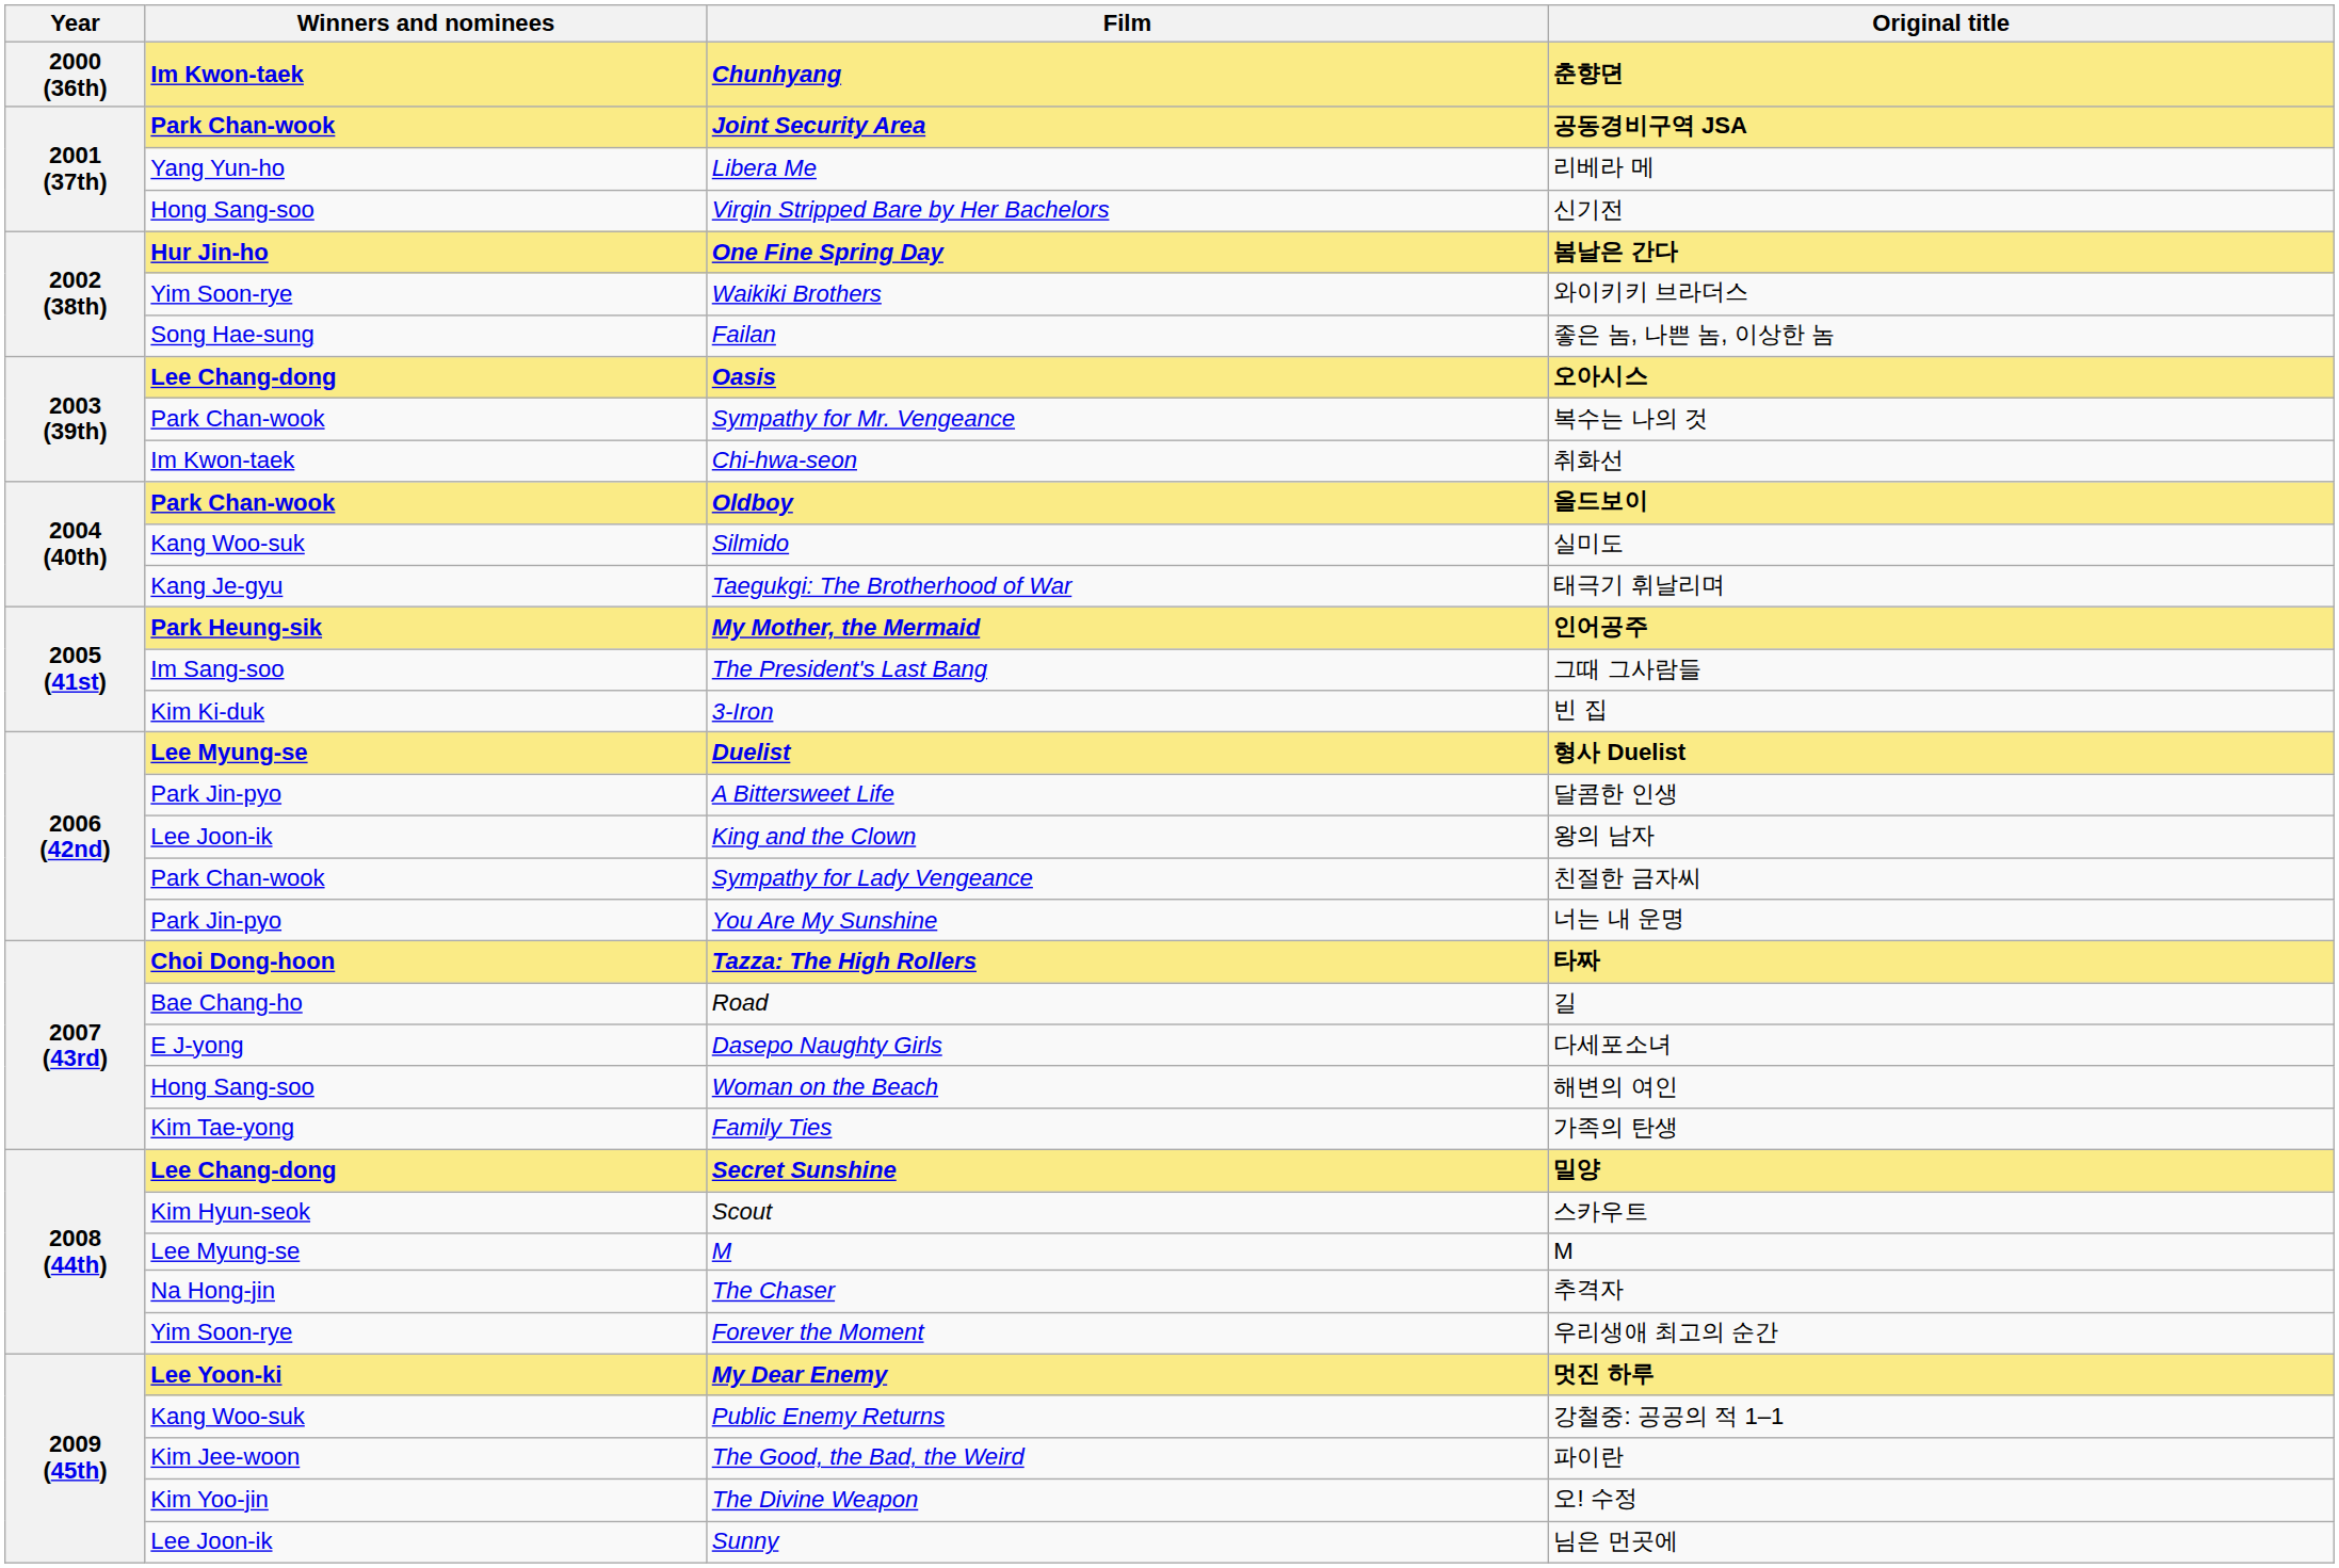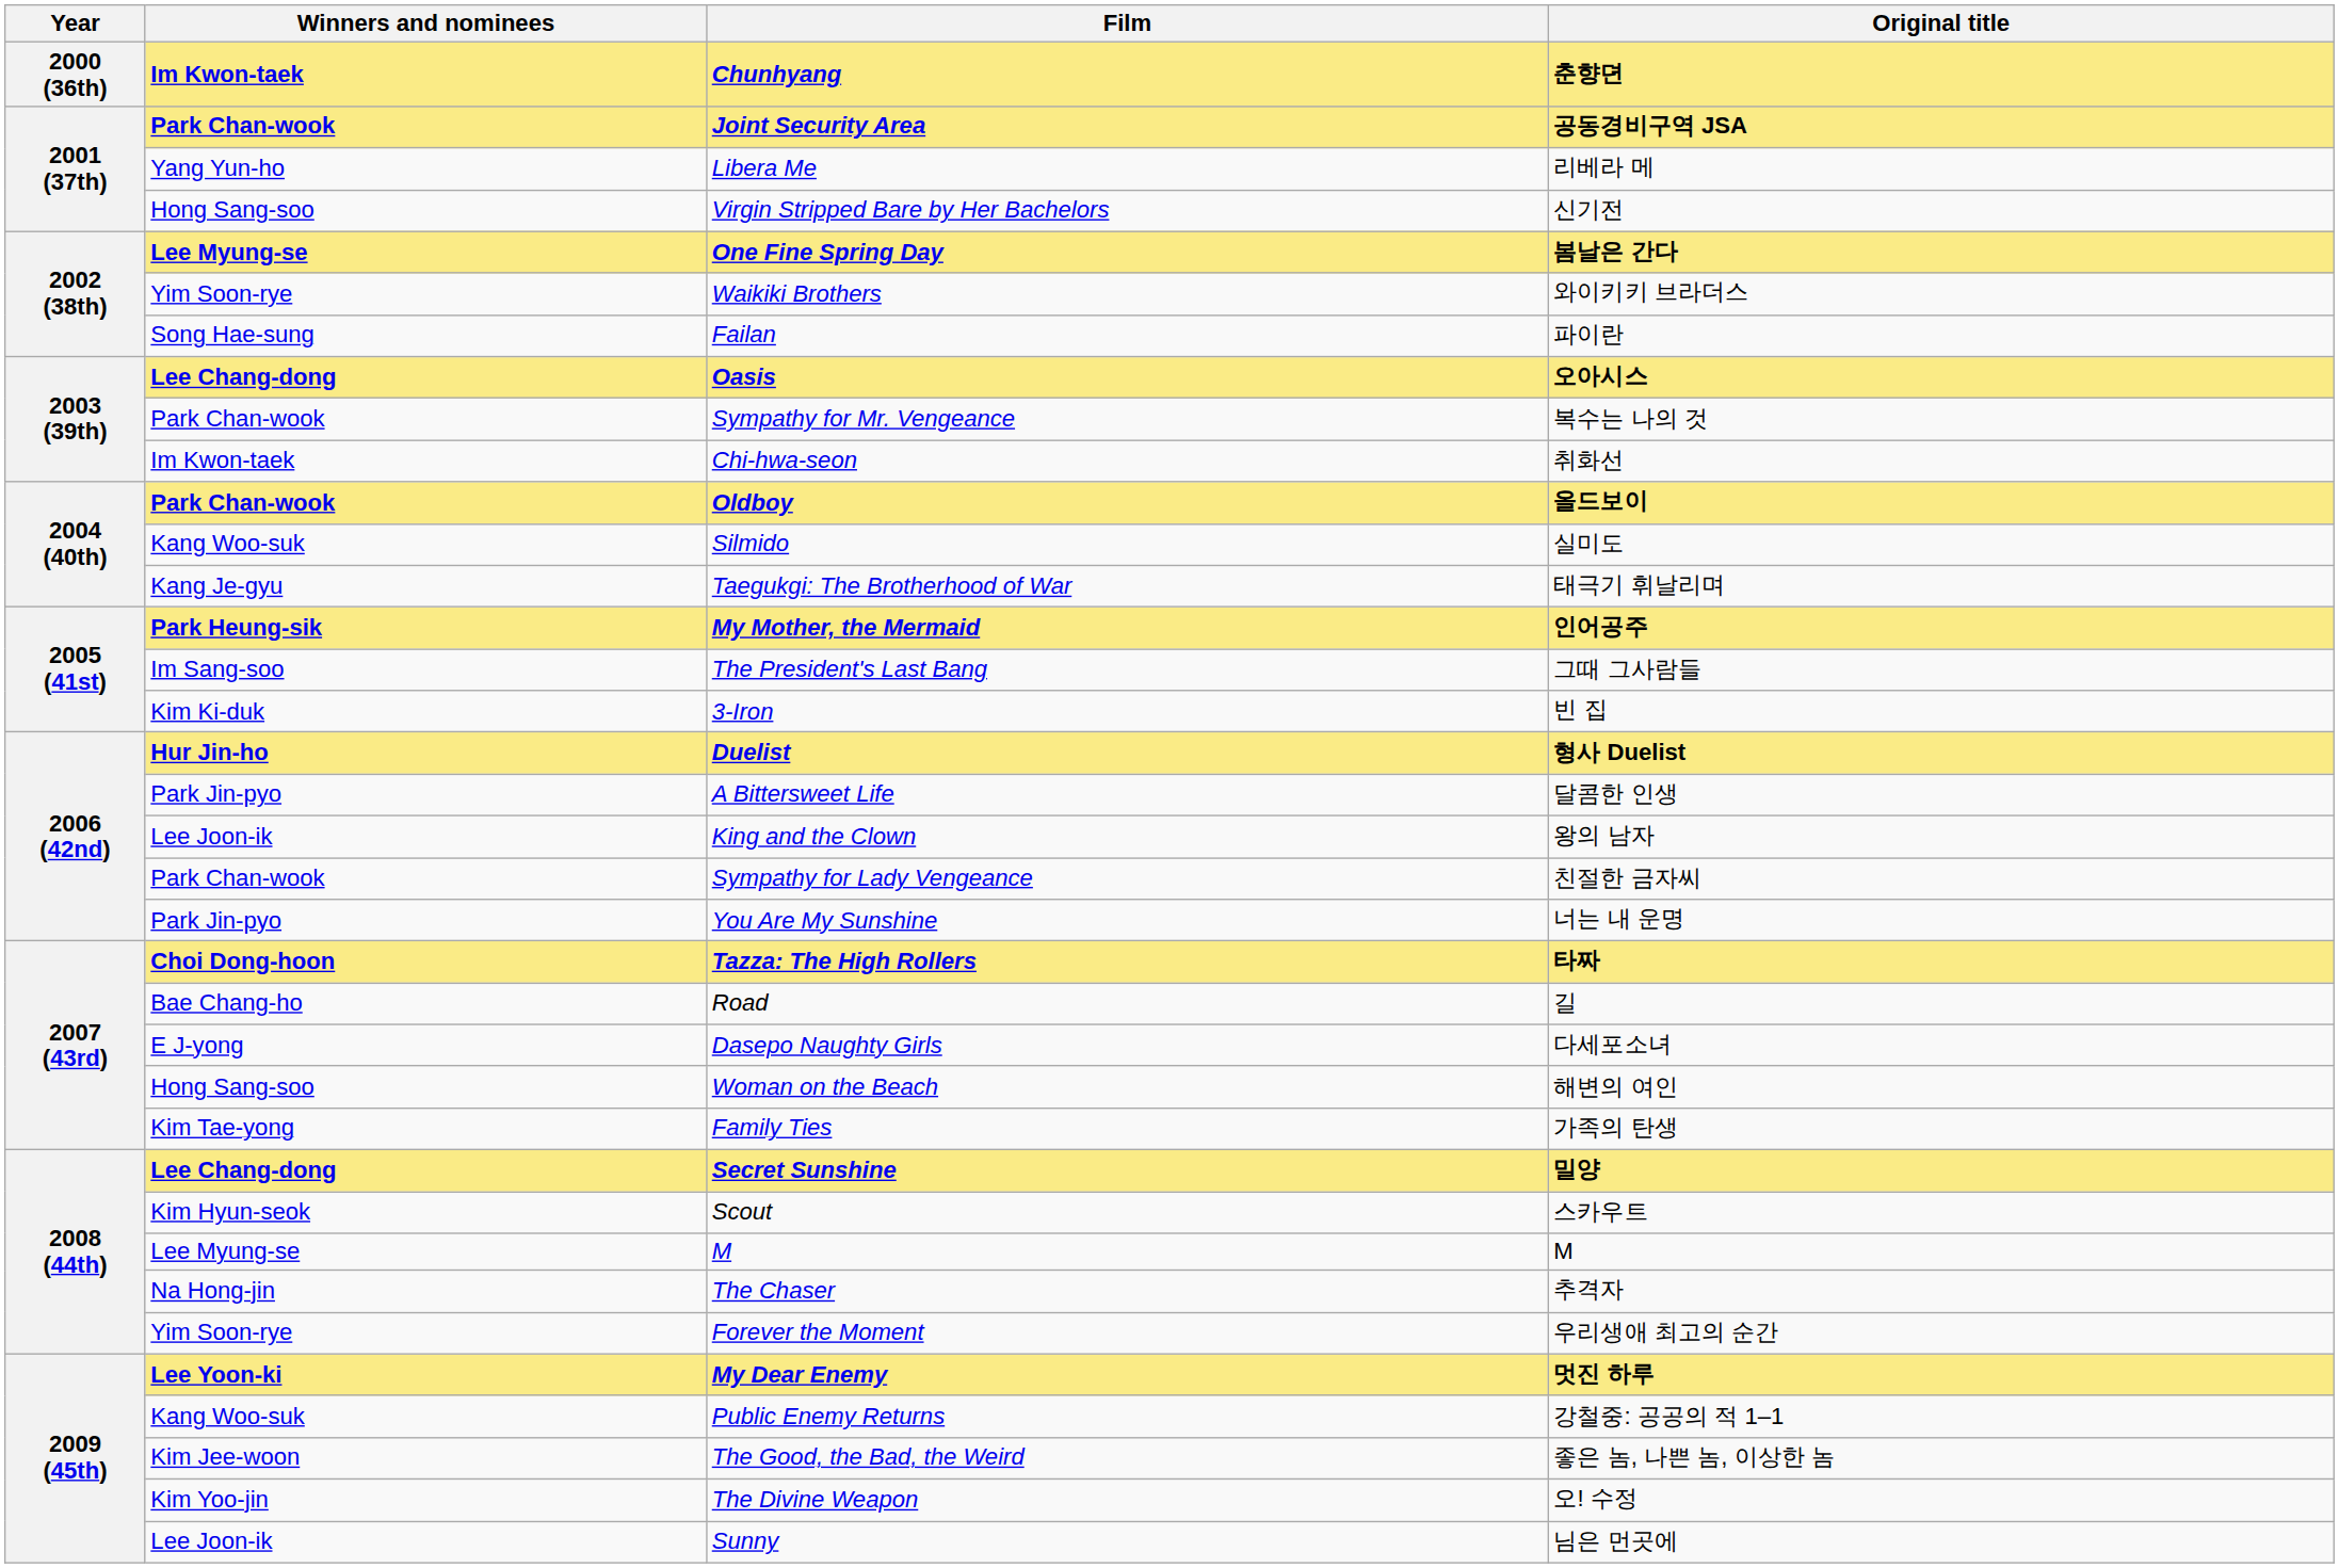 <table class="wikitable" style="width:100%;" cellpadding="6">
 <tr>
 <th style="width:5%;">Year</th>
 <th style="width:20%;">Winners and nominees</th>
 <th style="width:30%;">Film</th>
 <th style="width:28%;">Original title</th>
 </tr>
 <tr>
 <th>2000<br>(36th)</th>
 <td style="background:#FAEB86;"><strong><a href='#'>Im Kwon-taek</a> </strong></td>
 <td style="background:#FAEB86;"><a href='#'><strong><em>Chunhyang</em></strong></a></td>
 <td style="background:#FAEB86;"><strong>춘향뎐</strong></td>
 </tr>
 <tr>
 <th rowspan="3">2001<br>(37th)</th>
 <td style="background:#FAEB86;"><strong><a href='#'>Park Chan-wook</a></strong> <strong></strong></td>
 <td style="background:#FAEB86;"><a href='#'><strong><em>Joint Security Area</em></strong></a></td>
 <td style="background:#FAEB86;"><strong>공동경비구역 JSA</strong></td>
 </tr>
 <tr>
 <td><a href='#'>Yang Yun-ho</a></td>
 <td><a href='#'><em>Libera Me</em></a></td>
 <td>리베라 메</td>
 </tr>
 <tr>
 <td><a href='#'>Hong Sang-soo</a></td>
 <td><em><a href='#'>Virgin Stripped Bare by Her Bachelors</a></em></td>
 <td>신기전</td>
 </tr>
 <tr>
 <th rowspan="3">2002<br>(38th)</th>
-<td style="background:#FAEB86;"><strong><a href='#'>Hur Jin-ho</a> </strong></td>
+<td style="background:#FAEB86;"><strong><a href='#'>Lee Myung-se</a> </strong></td>
 <td style="background:#FAEB86;"><strong><em><a href='#'>One Fine Spring Day</a></em></strong></td>
 <td style="background:#FAEB86;"><strong>봄날은 간다</strong></td>
 </tr>
 <tr>
 <td><a href='#'>Yim Soon-rye</a></td>
 <td><em><a href='#'>Waikiki Brothers</a></em></td>
 <td>와이키키 브라더스</td>
 </tr>
 <tr>
 <td><a href='#'>Song Hae-sung</a></td>
 <td><em><a href='#'>Failan</a></em></td>
-<td>좋은 놈, 나쁜 놈, 이상한 놈</td>
+<td>파이란</td>
 </tr>
 <tr>
 <th rowspan="3">2003<br>(39th)</th>
 <td style="background:#FAEB86;"><strong><a href='#'>Lee Chang-dong</a></strong> <strong></strong></td>
 <td style="background:#FAEB86;"><a href='#'><strong><em>Oasis</em></strong></a></td>
 <td style="background:#FAEB86;"><strong>오아시스</strong></td>
 </tr>
 <tr>
 <td><a href='#'>Park Chan-wook</a></td>
 <td><em><a href='#'>Sympathy for Mr. Vengeance</a></em></td>
 <td>복수는 나의 것</td>
 </tr>
 <tr>
 <td><a href='#'>Im Kwon-taek</a></td>
 <td><em><a href='#'>Chi-hwa-seon</a></em></td>
 <td>취화선</td>
 </tr>
 <tr>
 <th rowspan="3">2004<br>(40th)</th>
 <td style="background:#FAEB86;"><strong><a href='#'>Park Chan-wook</a></strong> <strong></strong></td>
 <td style="background:#FAEB86;"><a href='#'><strong><em>Oldboy</em></strong></a></td>
 <td style="background:#FAEB86;"><strong>올드보이</strong></td>
 </tr>
 <tr>
 <td><a href='#'>Kang Woo-suk</a></td>
 <td><a href='#'><em>Silmido</em></a></td>
 <td>실미도</td>
 </tr>
 <tr>
 <td><a href='#'>Kang Je-gyu</a></td>
 <td><em><a href='#'>Taegukgi: The Brotherhood of War</a></em></td>
 <td>태극기 휘날리며</td>
 </tr>
 <tr>
 <th rowspan="3">2005<br>(<a href='#'>41st</a>)</th>
 <td style="background:#FAEB86;"><strong><a href='#'>Park Heung-sik</a> </strong></td>
 <td style="background:#FAEB86;"><strong><em><a href='#'>My Mother, the Mermaid</a></em></strong></td>
 <td style="background:#FAEB86;"><strong>인어공주</strong></td>
 </tr>
 <tr>
 <td><a href='#'>Im Sang-soo</a></td>
 <td><em><a href='#'>The President's Last Bang</a></em></td>
 <td>그때 그사람들</td>
 </tr>
 <tr>
 <td><a href='#'>Kim Ki-duk</a></td>
 <td><em><a href='#'>3-Iron</a></em></td>
 <td>빈 집</td>
 </tr>
 <tr>
 <th rowspan="5">2006<br>(<a href='#'>42nd</a>)</th>
-<td style="background:#FAEB86;"><strong><a href='#'>Lee Myung-se</a> </strong></td>
+<td style="background:#FAEB86;"><strong><a href='#'>Hur Jin-ho</a> </strong></td>
 <td style="background:#FAEB86;"><strong><a href='#'><em>Duelist</em></a></strong></td>
 <td style="background:#FAEB86;"><strong>형사 Duelist</strong></td>
 </tr>
 <tr>
 <td><a href='#'>Park Jin-pyo</a></td>
 <td><em><a href='#'>A Bittersweet Life</a></em></td>
 <td>달콤한 인생</td>
 </tr>
 <tr>
 <td><a href='#'>Lee Joon-ik</a></td>
 <td><em><a href='#'>King and the Clown</a></em></td>
 <td>왕의 남자</td>
 </tr>
 <tr>
 <td><a href='#'>Park Chan-wook</a></td>
 <td><em><a href='#'>Sympathy for Lady Vengeance</a></em></td>
 <td>친절한 금자씨</td>
 </tr>
 <tr>
 <td><a href='#'>Park Jin-pyo</a></td>
 <td><a href='#'><em>You Are My Sunshine</em></a></td>
 <td>너는 내 운명</td>
 </tr>
 <tr>
 <th rowspan="5">2007<br>(<a href='#'>43rd</a>)</th>
 <td style="background:#FAEB86;"><strong><a href='#'>Choi Dong-hoon</a> </strong></td>
 <td style="background:#FAEB86;"><strong><em><a href='#'>Tazza: The High Rollers</a></em></strong></td>
 <td style="background:#FAEB86;"><strong>타짜</strong></td>
 </tr>
 <tr>
 <td><a href='#'>Bae Chang-ho</a></td>
 <td><em>Road</em></td>
 <td>길</td>
 </tr>
 <tr>
 <td><a href='#'>E J-yong</a></td>
 <td><em><a href='#'>Dasepo Naughty Girls</a></em></td>
 <td>다세포소녀</td>
 </tr>
 <tr>
 <td><a href='#'>Hong Sang-soo</a></td>
 <td><em><a href='#'>Woman on the Beach</a></em></td>
 <td>해변의 여인</td>
 </tr>
 <tr>
 <td><a href='#'>Kim Tae-yong</a></td>
 <td><a href='#'><em>Family Ties</em></a></td>
 <td>가족의 탄생</td>
 </tr>
 <tr>
 <th rowspan="5">2008<br>(<a href='#'>44th</a>)</th>
 <td style="background:#FAEB86;"><strong><a href='#'>Lee Chang-dong</a> </strong></td>
 <td style="background:#FAEB86;"><strong><em><a href='#'>Secret Sunshine</a></em></strong></td>
 <td style="background:#FAEB86;"><strong>밀양</strong></td>
 </tr>
 <tr>
 <td><a href='#'>Kim Hyun-seok</a></td>
 <td><em>Scout</em></td>
 <td>스카우트</td>
 </tr>
 <tr>
 <td><a href='#'>Lee Myung-se</a></td>
 <td><a href='#'><em>M</em></a></td>
 <td>M</td>
 </tr>
 <tr>
 <td><a href='#'>Na Hong-jin</a></td>
 <td><a href='#'><em>The Chaser</em></a></td>
 <td>추격자</td>
 </tr>
 <tr>
 <td><a href='#'>Yim Soon-rye</a></td>
 <td><em><a href='#'>Forever the Moment</a></em></td>
 <td>우리생애 최고의 순간</td>
 </tr>
 <tr>
 <th rowspan="5">2009<br>(<a href='#'>45th</a>)</th>
 <td style="background:#FAEB86;"><strong><a href='#'>Lee Yoon-ki</a> </strong></td>
 <td style="background:#FAEB86;"><strong><em><a href='#'>My Dear Enemy</a></em></strong></td>
 <td style="background:#FAEB86;"><strong>멋진 하루</strong></td>
 </tr>
 <tr>
 <td><a href='#'>Kang Woo-suk</a></td>
 <td><em><a href='#'>Public Enemy Returns</a></em></td>
 <td>강철중: 공공의 적 1–1</td>
 </tr>
 <tr>
 <td><a href='#'>Kim Jee-woon</a></td>
 <td><em><a href='#'>The Good, the Bad, the Weird</a></em></td>
-<td>파이란</td>
+<td>좋은 놈, 나쁜 놈, 이상한 놈</td>
 </tr>
 <tr>
 <td><a href='#'>Kim Yoo-jin</a></td>
 <td><em><a href='#'>The Divine Weapon</a></em></td>
 <td>오! 수정</td>
 </tr>
 <tr>
 <td><a href='#'>Lee Joon-ik</a></td>
 <td><a href='#'><em>Sunny</em></a></td>
 <td>님은 먼곳에</td>
 </tr>
 </table>
